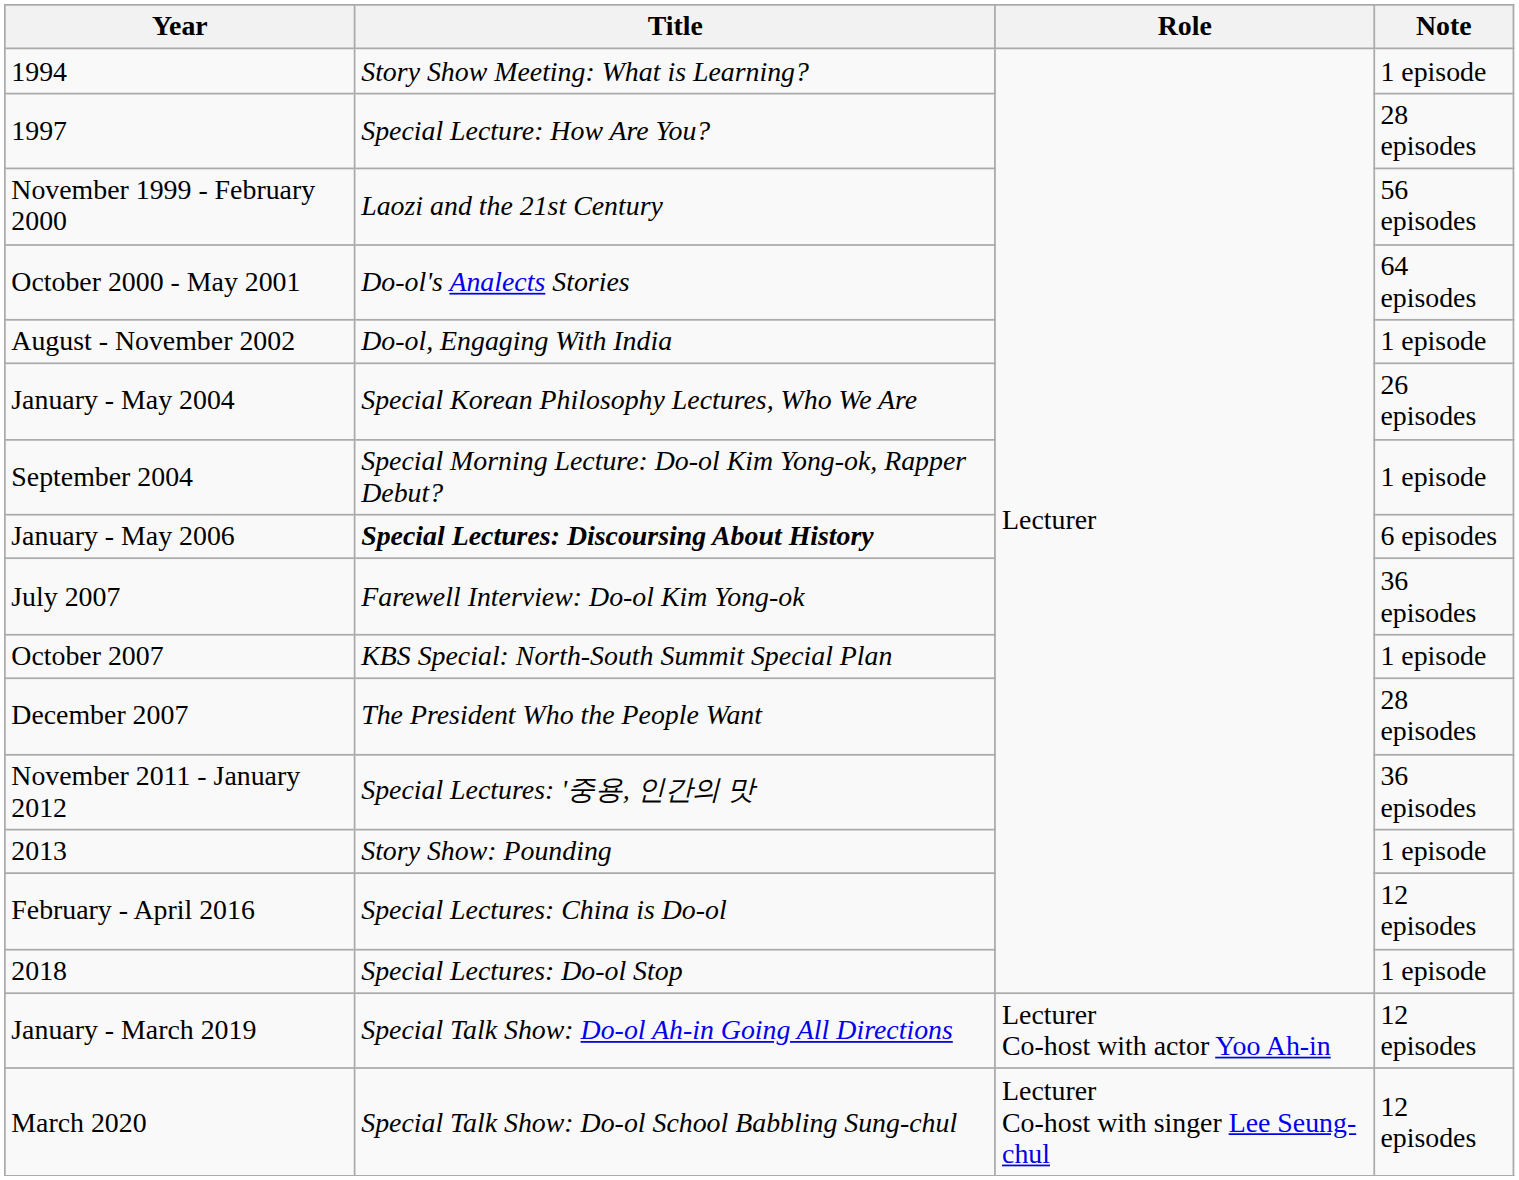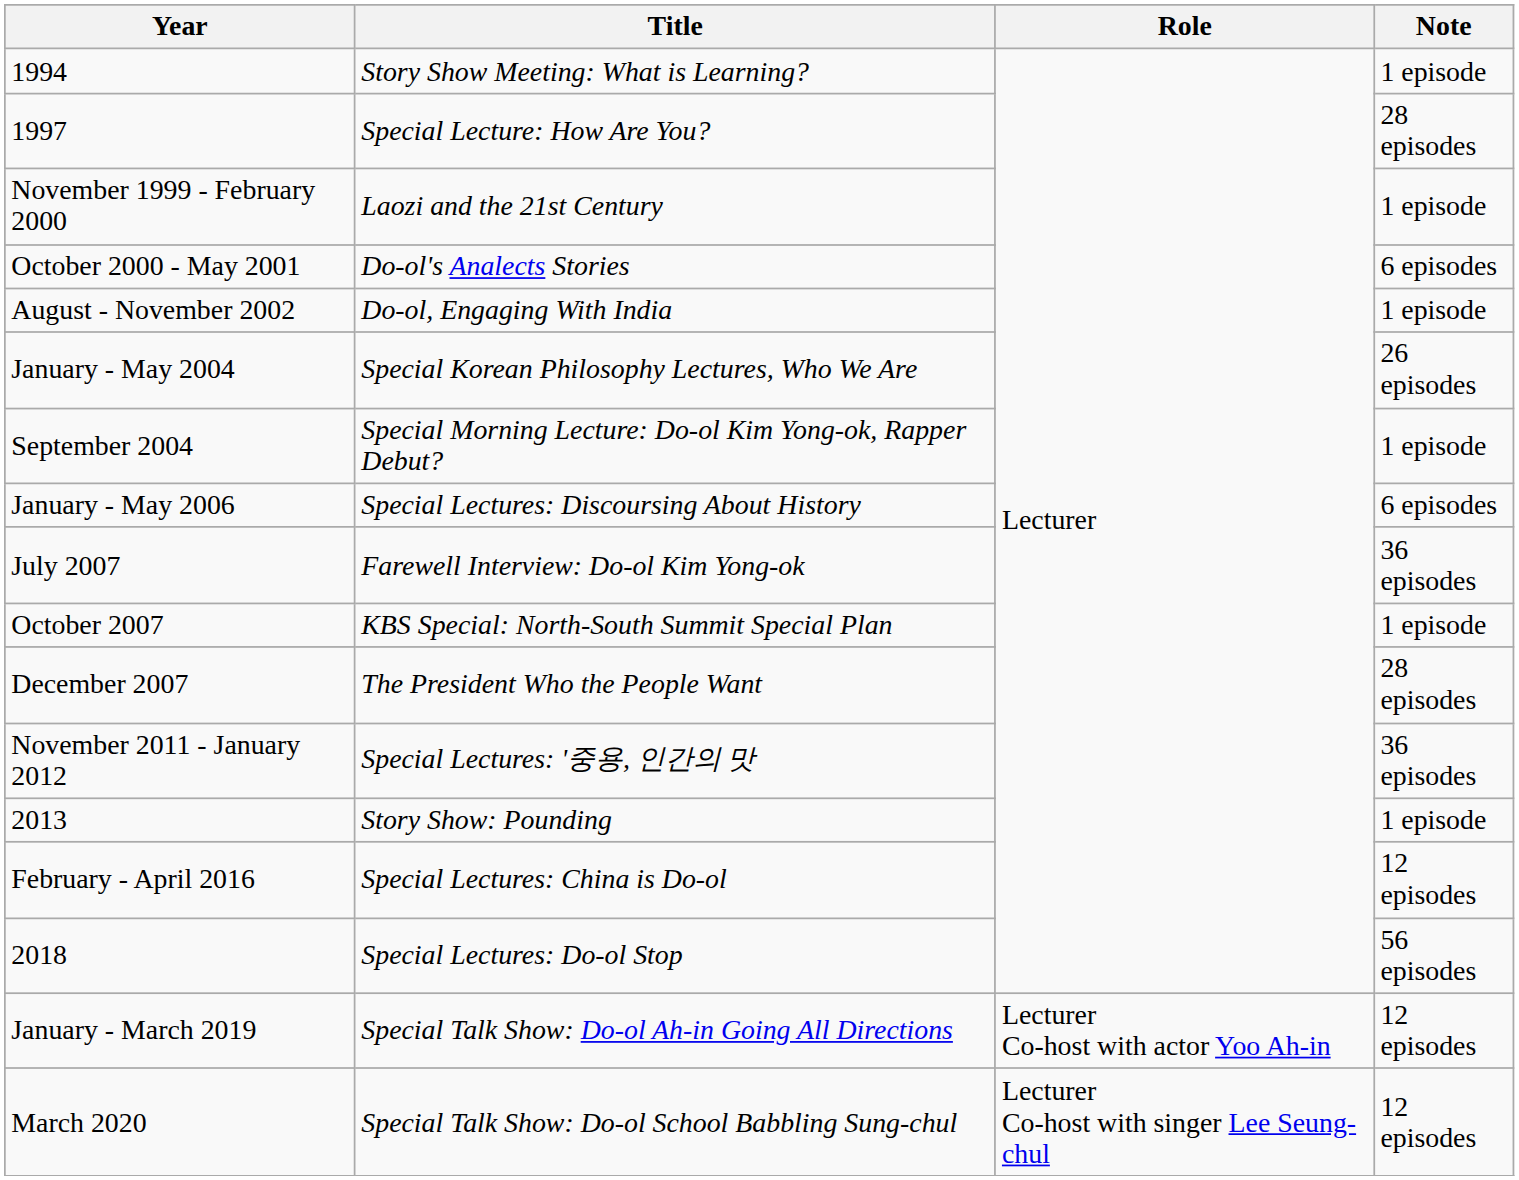 <table class="wikitable">
 <tr>
 <th>Year</th>
 <th>Title</th>
 <th>Role</th>
 <th>Note</th>
 </tr>
 <tr>
 <td>1994</td>
 <td><em>Story Show Meeting: What is Learning?</em></td>
 <td rowspan=15>Lecturer</td>
 <td>1 episode</td>
 </tr>
 <tr>
 <td>1997</td>
 <td><em>Special Lecture: How Are You?</em></td>
 <td>28 episodes</td>
 </tr>
 <tr>
 <td>November 1999 - February 2000</td>
 <td><em>Laozi and the 21st Century</em></td>
-<td>56 episodes</td>
+<td>1 episode</td>
 </tr>
 <tr>
 <td>October 2000 - May 2001</td>
 <td><em>Do-ol's <a href='#'>Analects</a> Stories</em></td>
-<td>64 episodes</td>
+<td>6 episodes</td>
 </tr>
 <tr>
 <td>August - November 2002</td>
 <td><em>Do-ol, Engaging With India</em></td>
 <td>1 episode</td>
 </tr>
 <tr>
 <td>January - May 2004</td>
 <td><em>Special Korean Philosophy Lectures, Who We Are</em></td>
 <td>26 episodes</td>
 </tr>
 <tr>
 <td>September 2004</td>
 <td><em>Special Morning Lecture: Do-ol Kim Yong-ok, Rapper Debut?</em></td>
 <td>1 episode</td>
 </tr>
 <tr>
 <td>January - May 2006</td>
-<td><strong><em>Special Lectures: Discoursing About History</em></strong></td>
+<td><em>Special Lectures: Discoursing About History</em></td>
 <td>6 episodes</td>
 </tr>
 <tr>
 <td>July 2007</td>
 <td><em>Farewell Interview: Do-ol Kim Yong-ok</em></td>
 <td>36 episodes</td>
 </tr>
 <tr>
 <td>October 2007</td>
 <td><em>KBS Special: North-South Summit Special Plan</em></td>
 <td>1 episode</td>
 </tr>
 <tr>
 <td>December 2007</td>
 <td><em>The President Who the People Want</em></td>
 <td>28 episodes</td>
 </tr>
 <tr>
 <td>November 2011 - January 2012</td>
 <td><em>Special Lectures: '중용, 인간의 맛</em></td>
 <td>36 episodes</td>
 </tr>
 <tr>
 <td>2013</td>
 <td><em>Story Show: Pounding</em></td>
 <td>1 episode</td>
 </tr>
 <tr>
 <td>February - April 2016</td>
 <td><em>Special Lectures: China is Do-ol</em></td>
 <td>12 episodes</td>
 </tr>
 <tr>
 <td>2018</td>
 <td><em>Special Lectures: Do-ol Stop</em></td>
-<td>1 episode</td>
+<td>56 episodes</td>
 </tr>
 <tr>
 <td>January - March 2019</td>
 <td><em>Special Talk Show: <a href='#'>Do-ol Ah-in Going All Directions</a></em></td>
 <td>Lecturer <br>Co-host with actor <a href='#'>Yoo Ah-in</a><br></td>
 <td>12 episodes</td>
 </tr>
 <tr>
 <td>March 2020</td>
 <td><em>Special Talk Show: Do-ol School Babbling Sung-chul</em></td>
 <td>Lecturer <br>Co-host with singer <a href='#'>Lee Seung-chul</a><br></td>
 <td>12 episodes</td>
 </tr>
 <tr>
 </tr>
 </table>
